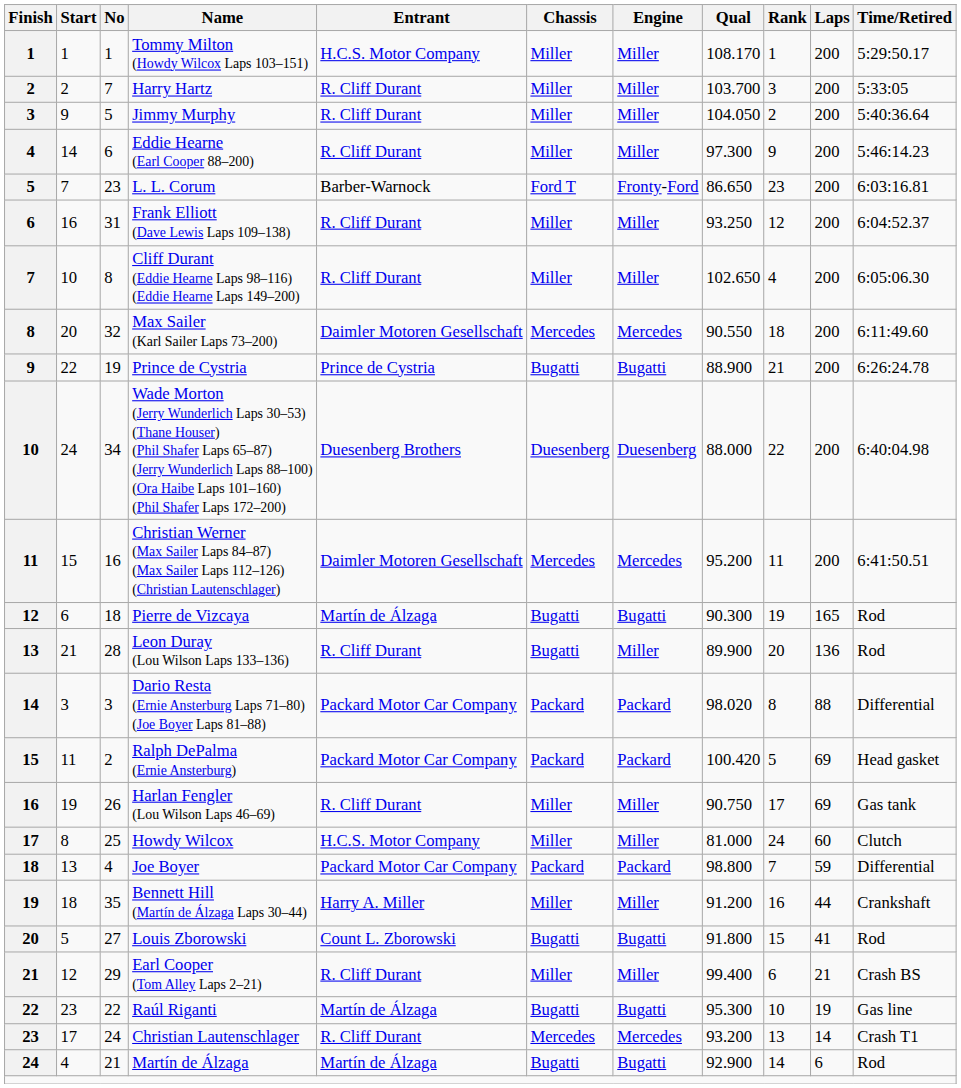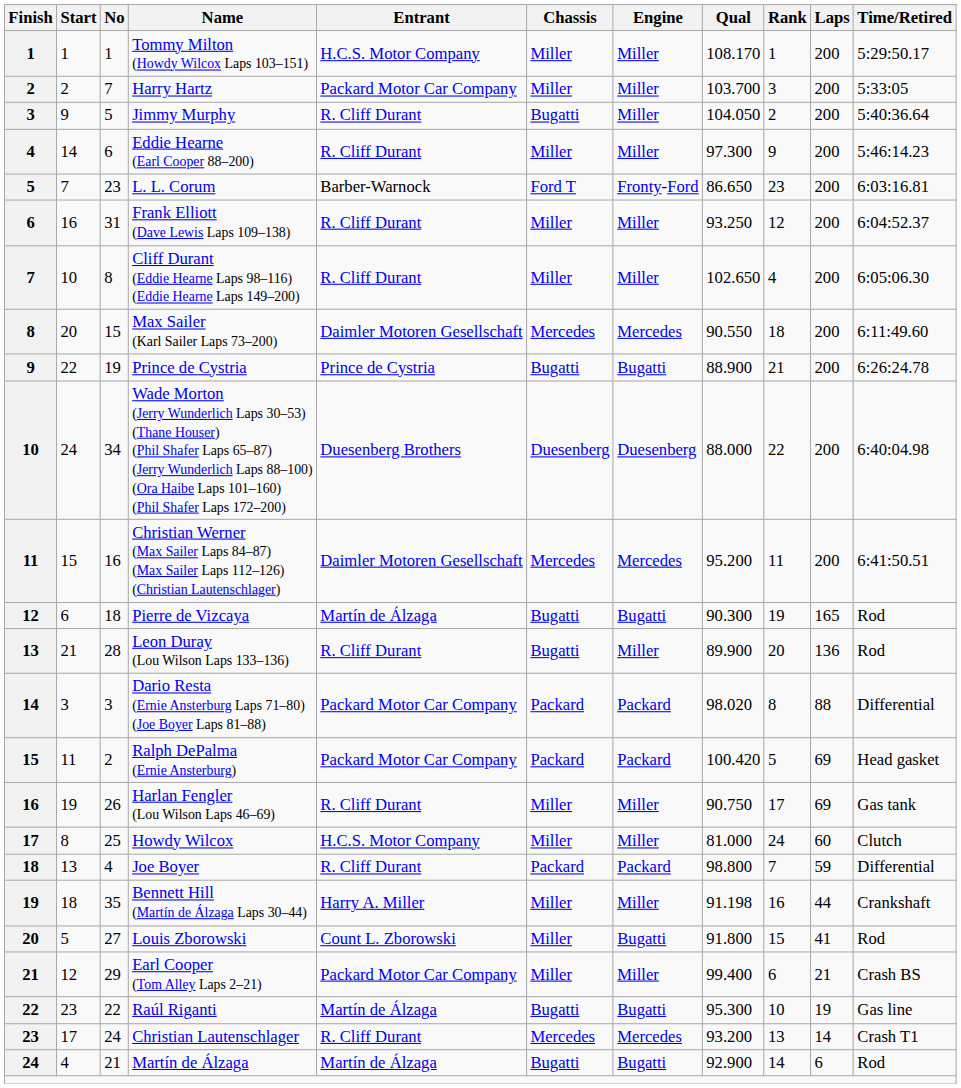 <table class="wikitable" style="text-align:left;">
 <tr>
 <th>Finish</th>
 <th>Start</th>
 <th>No</th>
 <th>Name</th>
 <th>Entrant</th>
 <th>Chassis</th>
 <th>Engine</th>
 <th>Qual</th>
 <th>Rank</th>
 <th>Laps</th>
 <th>Time/Retired</th>
 </tr>
 <tr>
 <th>1</th>
 <td>1</td>
 <td>1</td>
 <td> <a href='#'>Tommy Milton</a> <strong></strong><br><small>(<a href='#'>Howdy Wilcox</a> Laps 103–151)</small></td>
 <td><a href='#'>H.C.S. Motor Company</a></td>
 <td><a href='#'>Miller</a></td>
 <td><a href='#'>Miller</a></td>
 <td>108.170</td>
 <td>1</td>
 <td>200</td>
 <td>5:29:50.17</td>
 </tr>
 <tr>
 <th>2</th>
 <td>2</td>
 <td>7</td>
 <td> <a href='#'>Harry Hartz</a></td>
-<td><a href='#'>R. Cliff Durant</a></td>
+<td><a href='#'>Packard Motor Car Company</a></td>
 <td><a href='#'>Miller</a></td>
 <td><a href='#'>Miller</a></td>
 <td>103.700</td>
 <td>3</td>
 <td>200</td>
 <td>5:33:05</td>
 </tr>
 <tr>
 <th>3</th>
 <td>9</td>
 <td>5</td>
 <td> <a href='#'>Jimmy Murphy</a> <strong></strong></td>
 <td><a href='#'>R. Cliff Durant</a></td>
-<td><a href='#'>Miller</a></td>
+<td><a href='#'>Bugatti</a></td>
 <td><a href='#'>Miller</a></td>
 <td>104.050</td>
 <td>2</td>
 <td>200</td>
 <td>5:40:36.64</td>
 </tr>
 <tr>
 <th>4</th>
 <td>14</td>
 <td>6</td>
 <td> <a href='#'>Eddie Hearne</a><br><small>(<a href='#'>Earl Cooper</a> 88–200)</small></td>
 <td><a href='#'>R. Cliff Durant</a></td>
 <td><a href='#'>Miller</a></td>
 <td><a href='#'>Miller</a></td>
 <td>97.300</td>
 <td>9</td>
 <td>200</td>
 <td>5:46:14.23</td>
 </tr>
 <tr>
 <th>5</th>
 <td>7</td>
 <td>23</td>
 <td> <a href='#'>L. L. Corum</a></td>
 <td>Barber-Warnock</td>
 <td><a href='#'>Ford T</a></td>
 <td><a href='#'>Fronty</a>-<a href='#'>Ford</a></td>
 <td>86.650</td>
 <td>23</td>
 <td>200</td>
 <td>6:03:16.81</td>
 </tr>
 <tr>
 <th>6</th>
 <td>16</td>
 <td>31</td>
 <td> <a href='#'>Frank Elliott</a><br><small>(<a href='#'>Dave Lewis</a> Laps 109–138)</small></td>
 <td><a href='#'>R. Cliff Durant</a></td>
 <td><a href='#'>Miller</a></td>
 <td><a href='#'>Miller</a></td>
 <td>93.250</td>
 <td>12</td>
 <td>200</td>
 <td>6:04:52.37</td>
 </tr>
 <tr>
 <th>7</th>
 <td>10</td>
 <td>8</td>
 <td> <a href='#'>Cliff Durant</a><br><small>(<a href='#'>Eddie Hearne</a> Laps 98–116)</small><br><small>(<a href='#'>Eddie Hearne</a> Laps 149–200)</small></td>
 <td><a href='#'>R. Cliff Durant</a></td>
 <td><a href='#'>Miller</a></td>
 <td><a href='#'>Miller</a></td>
 <td>102.650</td>
 <td>4</td>
 <td>200</td>
 <td>6:05:06.30</td>
 </tr>
 <tr>
 <th>8</th>
 <td>20</td>
-<td>32</td>
+<td>15</td>
 <td> <a href='#'>Max Sailer</a> <strong></strong><br><small>(Karl Sailer Laps 73–200)</small></td>
 <td><a href='#'>Daimler Motoren Gesellschaft</a></td>
 <td><a href='#'>Mercedes</a></td>
 <td><a href='#'>Mercedes</a></td>
 <td>90.550</td>
 <td>18</td>
 <td>200</td>
 <td>6:11:49.60</td>
 </tr>
 <tr>
 <th>9</th>
 <td>22</td>
 <td>19</td>
 <td> <a href='#'>Prince de Cystria</a> <strong></strong></td>
 <td><a href='#'>Prince de Cystria</a></td>
 <td><a href='#'>Bugatti</a></td>
 <td><a href='#'>Bugatti</a></td>
 <td>88.900</td>
 <td>21</td>
 <td>200</td>
 <td>6:26:24.78</td>
 </tr>
 <tr>
 <th>10</th>
 <td>24</td>
 <td>34</td>
 <td> <a href='#'>Wade Morton</a> <strong></strong><br><small>(<a href='#'>Jerry Wunderlich</a> Laps 30–53)</small><br><small>(<a href='#'>Thane Houser</a>)</small><br><small>(<a href='#'>Phil Shafer</a> Laps 65–87)</small><br><small>(<a href='#'>Jerry Wunderlich</a> Laps 88–100)</small><br><small>(<a href='#'>Ora Haibe</a> Laps 101–160)</small><br><small>(<a href='#'>Phil Shafer</a> Laps 172–200)</small></td>
 <td><a href='#'>Duesenberg Brothers</a></td>
 <td><a href='#'>Duesenberg</a></td>
 <td><a href='#'>Duesenberg</a></td>
 <td>88.000</td>
 <td>22</td>
 <td>200</td>
 <td>6:40:04.98</td>
 </tr>
 <tr>
 <th>11</th>
 <td>15</td>
 <td>16</td>
 <td> <a href='#'>Christian Werner</a> <strong></strong><br><small>(<a href='#'>Max Sailer</a> Laps 84–87)</small><br><small>(<a href='#'>Max Sailer</a>	Laps 112–126)</small><br><small>(<a href='#'>Christian Lautenschlager</a>)</small></td>
 <td><a href='#'>Daimler Motoren Gesellschaft</a></td>
 <td><a href='#'>Mercedes</a></td>
 <td><a href='#'>Mercedes</a></td>
 <td>95.200</td>
 <td>11</td>
 <td>200</td>
 <td>6:41:50.51</td>
 </tr>
 <tr>
 <th>12</th>
 <td>6</td>
 <td>18</td>
 <td> <a href='#'>Pierre de Vizcaya</a> <strong></strong></td>
 <td><a href='#'>Martín de Álzaga</a></td>
 <td><a href='#'>Bugatti</a></td>
 <td><a href='#'>Bugatti</a></td>
 <td>90.300</td>
 <td>19</td>
 <td>165</td>
 <td>Rod</td>
 </tr>
 <tr>
 <th>13</th>
 <td>21</td>
 <td>28</td>
 <td> <a href='#'>Leon Duray</a><br><small>(Lou Wilson Laps 133–136)</small></td>
 <td><a href='#'>R. Cliff Durant</a></td>
 <td><a href='#'>Bugatti</a></td>
 <td><a href='#'>Miller</a></td>
 <td>89.900</td>
 <td>20</td>
 <td>136</td>
 <td>Rod</td>
 </tr>
 <tr>
 <th>14</th>
 <td>3</td>
 <td>3</td>
 <td> <a href='#'>Dario Resta</a> <strong></strong><br><small>(<a href='#'>Ernie Ansterburg</a> Laps 71–80)</small><br><small>(<a href='#'>Joe Boyer</a> Laps 81–88)</small></td>
 <td><a href='#'>Packard Motor Car Company</a></td>
 <td><a href='#'>Packard</a></td>
 <td><a href='#'>Packard</a></td>
 <td>98.020</td>
 <td>8</td>
 <td>88</td>
 <td>Differential</td>
 </tr>
 <tr>
 <th>15</th>
 <td>11</td>
 <td>2</td>
 <td> <a href='#'>Ralph DePalma</a> <strong></strong><br><small>(<a href='#'>Ernie Ansterburg</a>)</small></td>
 <td><a href='#'>Packard Motor Car Company</a></td>
 <td><a href='#'>Packard</a></td>
 <td><a href='#'>Packard</a></td>
 <td>100.420</td>
 <td>5</td>
 <td>69</td>
 <td>Head gasket</td>
 </tr>
 <tr>
 <th>16</th>
 <td>19</td>
 <td>26</td>
 <td> <a href='#'>Harlan Fengler</a> <strong></strong> <br><small>(Lou Wilson Laps 46–69)</small></td>
 <td><a href='#'>R. Cliff Durant</a></td>
 <td><a href='#'>Miller</a></td>
 <td><a href='#'>Miller</a></td>
 <td>90.750</td>
 <td>17</td>
 <td>69</td>
 <td>Gas tank</td>
 </tr>
 <tr>
 <th>17</th>
 <td>8</td>
 <td>25</td>
 <td> <a href='#'>Howdy Wilcox</a> <strong></strong></td>
 <td><a href='#'>H.C.S. Motor Company</a></td>
 <td><a href='#'>Miller</a></td>
 <td><a href='#'>Miller</a></td>
 <td>81.000</td>
 <td>24</td>
 <td>60</td>
 <td>Clutch</td>
 </tr>
 <tr>
 <th>18</th>
 <td>13</td>
 <td>4</td>
 <td> <a href='#'>Joe Boyer</a></td>
-<td><a href='#'>Packard Motor Car Company</a></td>
+<td><a href='#'>R. Cliff Durant</a></td>
 <td><a href='#'>Packard</a></td>
 <td><a href='#'>Packard</a></td>
 <td>98.800</td>
 <td>7</td>
 <td>59</td>
 <td>Differential</td>
 </tr>
 <tr>
 <th>19</th>
 <td>18</td>
 <td>35</td>
 <td> <a href='#'>Bennett Hill</a><br><small>(<a href='#'>Martín de Álzaga</a> Laps 30–44)</small></td>
 <td><a href='#'>Harry A. Miller</a></td>
 <td><a href='#'>Miller</a></td>
 <td><a href='#'>Miller</a></td>
-<td>91.200</td>
+<td>91.198</td>
 <td>16</td>
 <td>44</td>
 <td>Crankshaft</td>
 </tr>
 <tr>
 <th>20</th>
 <td>5</td>
 <td>27</td>
 <td> <a href='#'>Louis Zborowski</a> <strong></strong></td>
 <td><a href='#'>Count L. Zborowski</a></td>
-<td><a href='#'>Bugatti</a></td>
+<td><a href='#'>Miller</a></td>
 <td><a href='#'>Bugatti</a></td>
 <td>91.800</td>
 <td>15</td>
 <td>41</td>
 <td>Rod</td>
 </tr>
 <tr>
 <th>21</th>
 <td>12</td>
 <td>29</td>
 <td> <a href='#'>Earl Cooper</a><br><small>(<a href='#'>Tom Alley</a> Laps 2–21)</small></td>
-<td><a href='#'>R. Cliff Durant</a></td>
+<td><a href='#'>Packard Motor Car Company</a></td>
 <td><a href='#'>Miller</a></td>
 <td><a href='#'>Miller</a></td>
 <td>99.400</td>
 <td>6</td>
 <td>21</td>
 <td>Crash BS</td>
 </tr>
 <tr>
 <th>22</th>
 <td>23</td>
 <td>22</td>
 <td> <a href='#'>Raúl Riganti</a> <strong></strong></td>
 <td><a href='#'>Martín de Álzaga</a></td>
 <td><a href='#'>Bugatti</a></td>
 <td><a href='#'>Bugatti</a></td>
 <td>95.300</td>
 <td>10</td>
 <td>19</td>
 <td>Gas line</td>
 </tr>
 <tr>
 <th>23</th>
 <td>17</td>
 <td>24</td>
 <td> <a href='#'>Christian Lautenschlager</a> <strong></strong></td>
 <td><a href='#'>R. Cliff Durant</a></td>
 <td><a href='#'>Mercedes</a></td>
 <td><a href='#'>Mercedes</a></td>
 <td>93.200</td>
 <td>13</td>
 <td>14</td>
 <td>Crash T1</td>
 </tr>
 <tr>
 <th>24</th>
 <td>4</td>
 <td>21</td>
 <td> <a href='#'>Martín de Álzaga</a> <strong></strong></td>
 <td><a href='#'>Martín de Álzaga</a></td>
 <td><a href='#'>Bugatti</a></td>
 <td><a href='#'>Bugatti</a></td>
 <td>92.900</td>
 <td>14</td>
 <td>6</td>
 <td>Rod</td>
 </tr>
 <tr>
 <td colspan=12 style="text-align:center"></td>
 </tr>
 </table>
